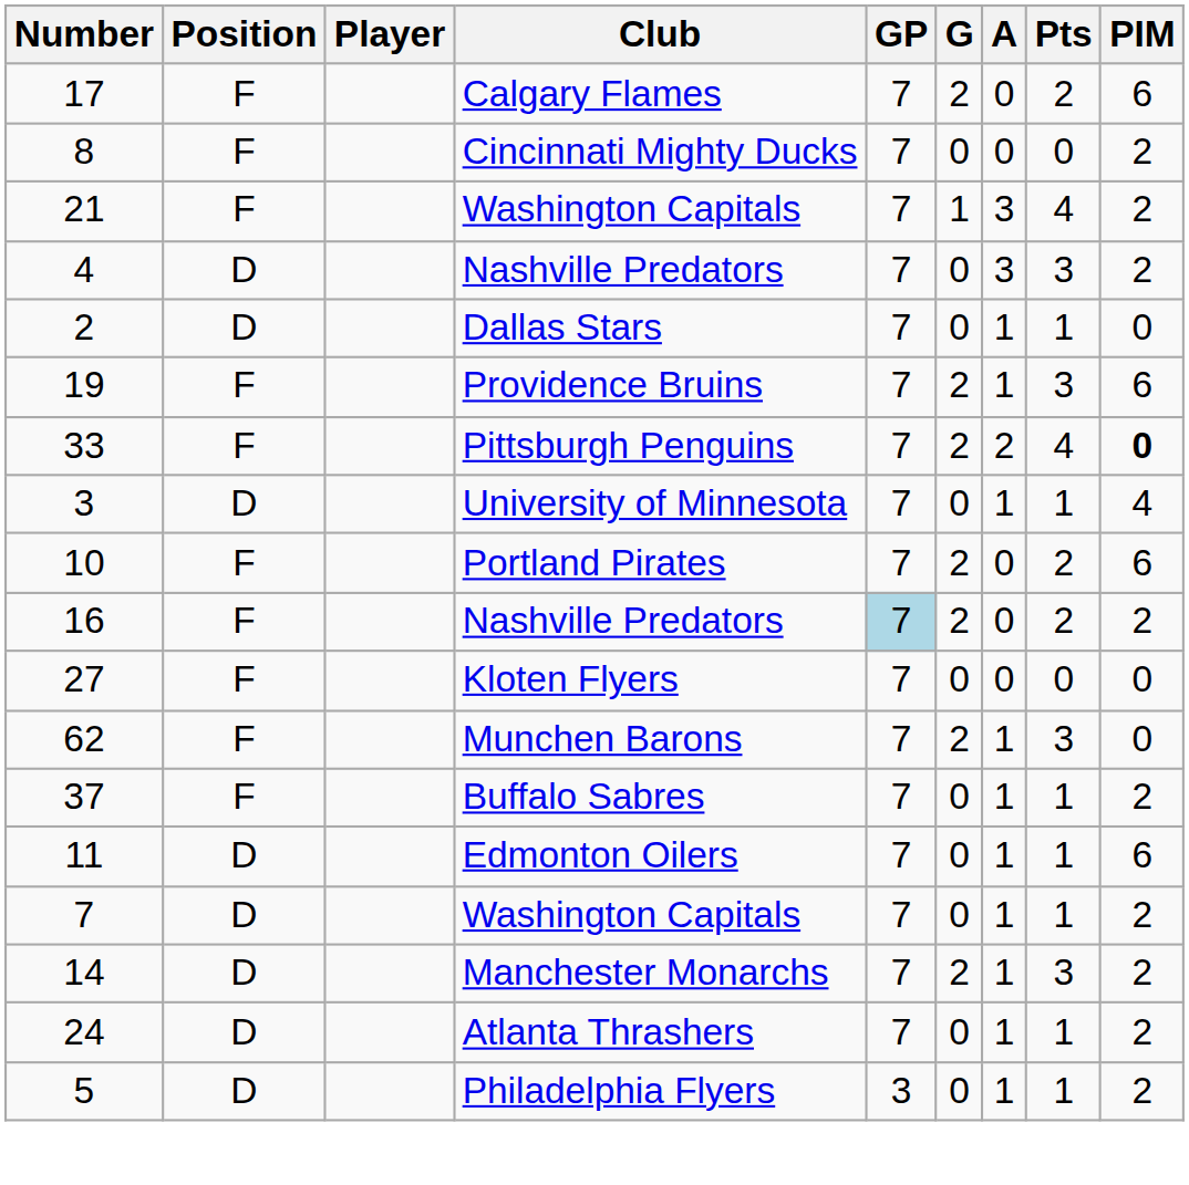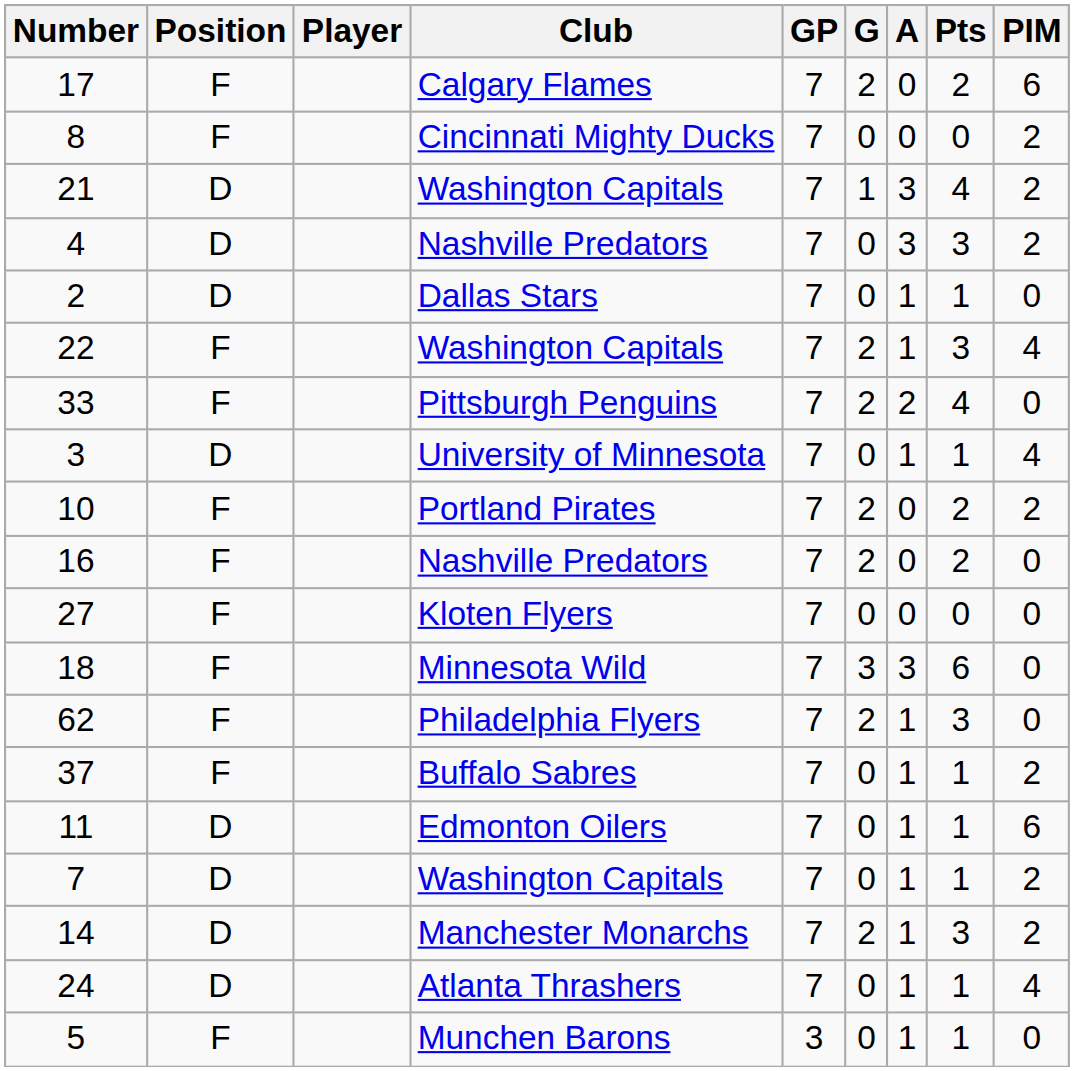 <table class="wikitable sortable" style="text-align: center;">
 <tr>
 <th>Number</th>
 <th>Position</th>
 <th>Player</th>
 <th>Club</th>
 <th>GP</th>
 <th>G</th>
 <th>A</th>
 <th>Pts</th>
 <th>PIM</th>
 </tr>
 <tr>
 <td>17</td>
 <td>F</td>
 <td align=left></td>
 <td align=left><a href='#'>Calgary Flames</a></td>
 <td>7</td>
 <td>2</td>
 <td>0</td>
 <td>2</td>
 <td>6</td>
 </tr>
 <tr>
 <td>8</td>
 <td>F</td>
 <td align=left></td>
 <td align=left><a href='#'>Cincinnati Mighty Ducks</a></td>
 <td>7</td>
 <td>0</td>
 <td>0</td>
 <td>0</td>
 <td>2</td>
 </tr>
 <tr>
 <td>21</td>
-<td>F</td>
+<td>D</td>
 <td align=left></td>
 <td align=left><a href='#'>Washington Capitals</a></td>
 <td>7</td>
 <td>1</td>
 <td>3</td>
 <td>4</td>
 <td>2</td>
 </tr>
 <tr>
 <td>4</td>
 <td>D</td>
 <td align=left></td>
 <td align=left><a href='#'>Nashville Predators</a></td>
 <td>7</td>
 <td>0</td>
 <td>3</td>
 <td>3</td>
 <td>2</td>
 </tr>
 <tr>
 <td>2</td>
 <td>D</td>
 <td align=left></td>
 <td align=left><a href='#'>Dallas Stars</a></td>
 <td>7</td>
 <td>0</td>
 <td>1</td>
 <td>1</td>
 <td>0</td>
 </tr>
 <tr>
-<td>19</td>
+<td>22</td>
 <td>F</td>
 <td align=left></td>
-<td align=left><a href='#'>Providence Bruins</a></td>
+<td align=left><a href='#'>Washington Capitals</a></td>
 <td>7</td>
 <td>2</td>
 <td>1</td>
 <td>3</td>
-<td>6</td>
+<td>4</td>
 </tr>
 <tr>
 <td>33</td>
 <td>F</td>
 <td align=left></td>
 <td align=left><a href='#'>Pittsburgh Penguins</a></td>
 <td>7</td>
 <td>2</td>
 <td>2</td>
 <td>4</td>
-<td><strong>0</strong></td>
+<td>0</td>
 </tr>
 <tr>
 <td>3</td>
 <td>D</td>
 <td align=left></td>
 <td align=left><a href='#'>University of Minnesota</a></td>
 <td>7</td>
 <td>0</td>
 <td>1</td>
 <td>1</td>
 <td>4</td>
 </tr>
 <tr>
 <td>10</td>
 <td>F</td>
 <td align=left></td>
 <td align=left><a href='#'>Portland Pirates</a></td>
 <td>7</td>
 <td>2</td>
 <td>0</td>
 <td>2</td>
-<td>6</td>
+<td>2</td>
 </tr>
 <tr>
 <td>16</td>
 <td>F</td>
 <td align=left></td>
 <td align=left><a href='#'>Nashville Predators</a></td>
-<td style="background: lightblue;">7</td>
+<td>7</td>
 <td>2</td>
 <td>0</td>
 <td>2</td>
-<td>2</td>
+<td>0</td>
 </tr>
 <tr>
 <td>27</td>
 <td>F</td>
 <td align=left></td>
 <td align=left><a href='#'>Kloten Flyers</a></td>
 <td>7</td>
 <td>0</td>
 <td>0</td>
 <td>0</td>
 <td>0</td>
 </tr>
 <tr>
+<td>18</td>
+<td>F</td>
+<td align=left></td>
+<td align=left><a href='#'>Minnesota Wild</a></td>
+<td>7</td>
+<td>3</td>
+<td>3</td>
+<td>6</td>
+<td>0</td>
+</tr>
+<tr>
 <td>62</td>
 <td>F</td>
 <td align=left></td>
-<td align=left><a href='#'>Munchen Barons</a></td>
+<td align=left><a href='#'>Philadelphia Flyers</a></td>
 <td>7</td>
 <td>2</td>
 <td>1</td>
 <td>3</td>
 <td>0</td>
 </tr>
 <tr>
 <td>37</td>
 <td>F</td>
 <td align=left></td>
 <td align=left><a href='#'>Buffalo Sabres</a></td>
 <td>7</td>
 <td>0</td>
 <td>1</td>
 <td>1</td>
 <td>2</td>
 </tr>
 <tr>
 <td>11</td>
 <td>D</td>
 <td align=left></td>
 <td align=left><a href='#'>Edmonton Oilers</a></td>
 <td>7</td>
 <td>0</td>
 <td>1</td>
 <td>1</td>
 <td>6</td>
 </tr>
 <tr>
 <td>7</td>
 <td>D</td>
 <td align=left></td>
 <td align=left><a href='#'>Washington Capitals</a></td>
 <td>7</td>
 <td>0</td>
 <td>1</td>
 <td>1</td>
 <td>2</td>
 </tr>
 <tr>
 <td>14</td>
 <td>D</td>
 <td align=left></td>
 <td align=left><a href='#'>Manchester Monarchs</a></td>
 <td>7</td>
 <td>2</td>
 <td>1</td>
 <td>3</td>
 <td>2</td>
 </tr>
 <tr>
 <td>24</td>
 <td>D</td>
 <td align=left></td>
 <td align=left><a href='#'>Atlanta Thrashers</a></td>
 <td>7</td>
 <td>0</td>
 <td>1</td>
 <td>1</td>
-<td>2</td>
+<td>4</td>
 </tr>
 <tr>
 <td>5</td>
-<td>D</td>
+<td>F</td>
 <td align=left></td>
-<td align=left><a href='#'>Philadelphia Flyers</a></td>
+<td align=left><a href='#'>Munchen Barons</a></td>
 <td>3</td>
 <td>0</td>
 <td>1</td>
 <td>1</td>
-<td>2</td>
+<td>0</td>
 </tr>
 </table>
